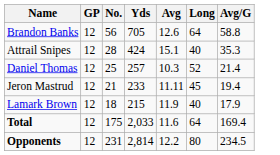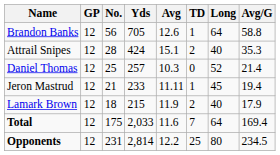 <table class="wikitable" style="white-space:nowrap">
 <tr>
 <th>Name</th>
 <th>GP</th>
 <th>No.</th>
 <th>Yds</th>
 <th>Avg</th>
+<th>TD</th>
 <th>Long</th>
 <th>Avg/G</th>
 </tr>
 <tr>
 <td><a href='#'>Brandon Banks</a></td>
 <td>12</td>
 <td>56</td>
 <td>705</td>
 <td>12.6</td>
+<td>1</td>
 <td>64</td>
 <td>58.8</td>
 </tr>
 <tr>
 <td>Attrail Snipes</td>
 <td>12</td>
 <td>28</td>
 <td>424</td>
 <td>15.1</td>
+<td>2</td>
 <td>40</td>
 <td>35.3</td>
 </tr>
 <tr>
 <td><a href='#'>Daniel Thomas</a></td>
 <td>12</td>
 <td>25</td>
 <td>257</td>
 <td>10.3</td>
+<td>0</td>
 <td>52</td>
 <td>21.4</td>
 </tr>
 <tr>
 <td>Jeron Mastrud</td>
 <td>12</td>
 <td>21</td>
 <td>233</td>
 <td>11.11</td>
+<td>1</td>
 <td>45</td>
 <td>19.4</td>
 </tr>
 <tr>
 <td><a href='#'>Lamark Brown</a></td>
 <td>12</td>
 <td>18</td>
 <td>215</td>
 <td>11.9</td>
+<td>2</td>
 <td>40</td>
 <td>17.9</td>
 </tr>
 <tr>
 <td><strong>Total</strong></td>
 <td>12</td>
 <td>175</td>
 <td>2,033</td>
 <td>11.6</td>
+<td>7</td>
 <td>64</td>
 <td>169.4</td>
 </tr>
 <tr>
 <td><strong>Opponents</strong></td>
 <td>12</td>
 <td>231</td>
 <td>2,814</td>
 <td>12.2</td>
+<td>25</td>
 <td>80</td>
 <td>234.5</td>
 </tr>
 </table>
